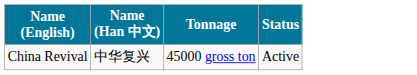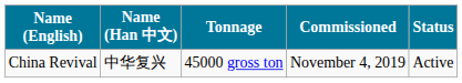 <table class="wikitable">
 <tr>
 <th style="background:#079;color:#fff;">Name<br>(English)</th>
 <th style="background:#079;color:#fff;">Name<br>(Han 中文)</th>
 <th style="background:#079;color:#fff;">Tonnage</th>
+<th style="background:#079;color:#fff;">Commissioned</th>
 <th style="background:#079;color:#fff;">Status</th>
 </tr>
 <tr>
 <td>China Revival</td>
 <td>中华复兴</td>
 <td>45000 <a href='#'>gross ton</a></td>
+<td>November 4, 2019</td>
 <td>Active</td>
 </tr>
 </table>
